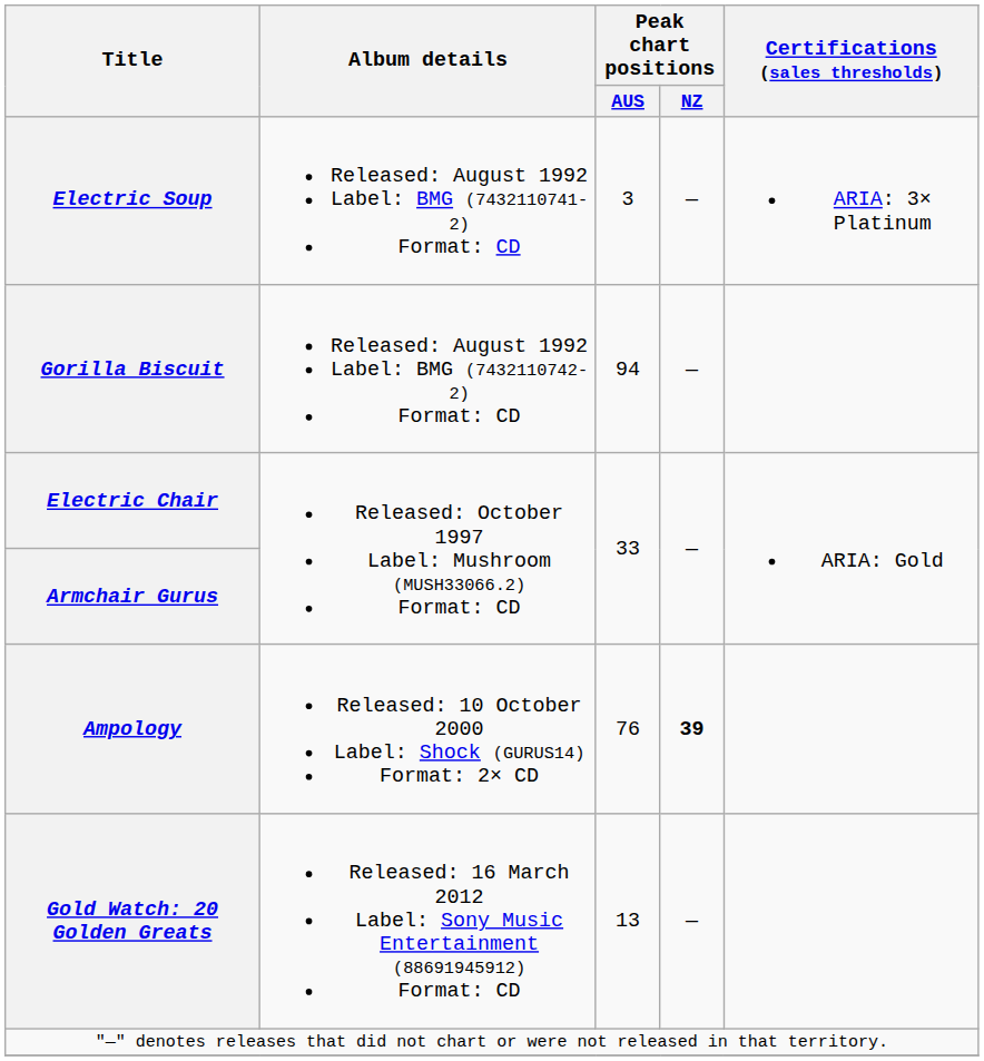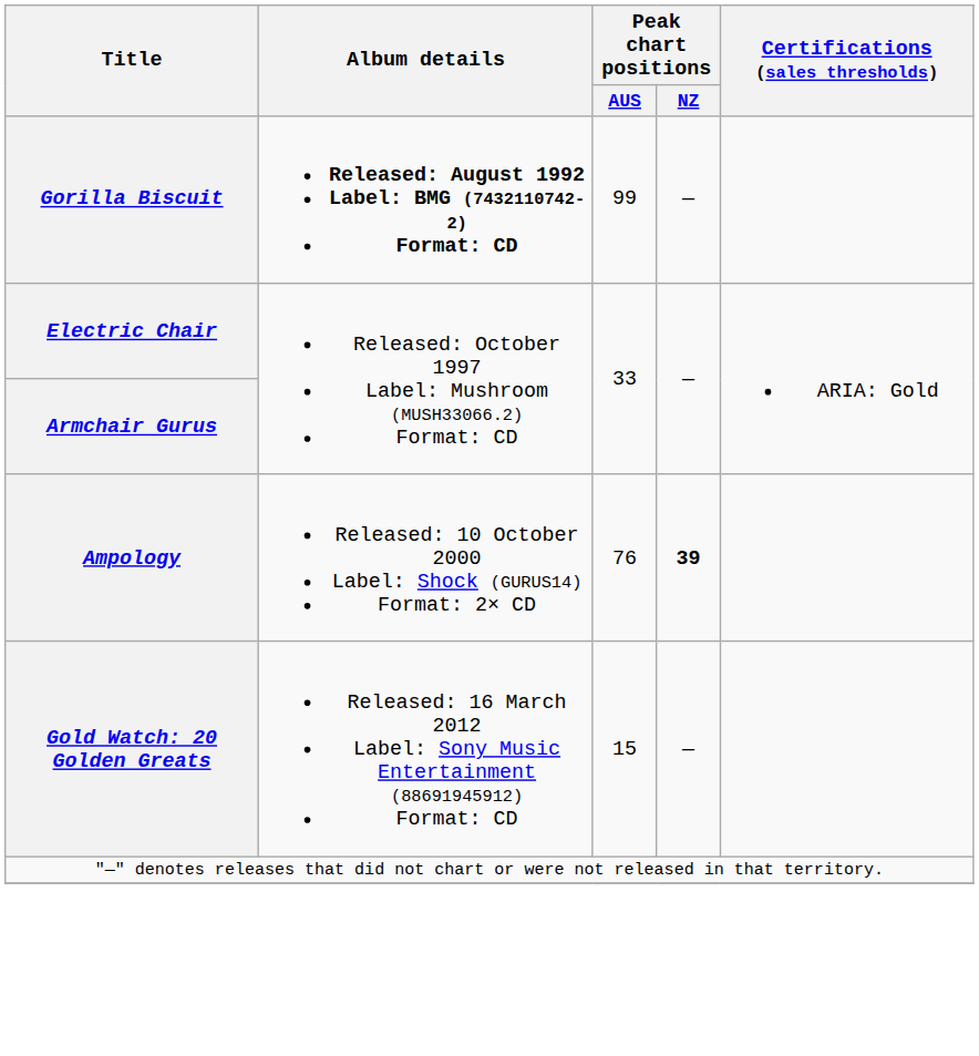 <table class="wikitable plainrowheaders" style="text-align:center;">
 <tr>
 <th scope="col" rowspan="2" style="width:12em;">Title</th>
 <th scope="col" rowspan="2" style="width:16em;">Album details</th>
 <th scope="col" colspan="2">Peak chart positions</th>
 <th scope="col" rowspan="2" style="width:12em;"><a href='#'>Certifications</a><br><small>(<a href='#'>sales thresholds</a>)</small></th>
 </tr>
 <tr>
 <th scope="col" style="width:3em;font-size:90%;"><a href='#'>AUS</a><br></th>
 <th scope="col" style="width:3em;font-size:90%;"><a href='#'>NZ</a><br></th>
 </tr>
 <tr>
-<th scope="row"><em><a href='#'>Electric Soup</a></em></th>
-<td><br><ul><li>Released: August 1992</li><li>Label: <a href='#'>BMG</a> <small>(7432110741-2)</small></li><li>Format: <a href='#'>CD</a></li></ul></td>
-<td>3</td>
-<td>—</td>
-<td><br><ul><li><a href='#'>ARIA</a>: 3× Platinum</li></ul></td>
-</tr>
-<tr>
 <th scope="row"><em><a href='#'>Gorilla Biscuit</a></em></th>
-<td><br><ul><li>Released: August 1992</li><li>Label: BMG <small>(7432110742-2)</small></li><li>Format: CD</li></ul></td>
-<td>94</td>
+<td><strong><br><ul><li>Released: August 1992</li><li>Label: BMG <small>(7432110742-2)</small></li><li>Format: CD</li></ul></strong></td>
+<td>99</td>
 <td>—</td>
 <td></td>
 </tr>
 <tr>
 <th scope="row"><em><a href='#'>Electric Chair</a></em></th>
 <td rowspan="2"><br><ul><li>Released: October 1997</li><li>Label: Mushroom <small>(MUSH33066.2)</small></li><li>Format: CD</li></ul></td>
 <td rowspan="2">33</td>
 <td rowspan="2">—</td>
 <td rowspan="2"><br><ul><li>ARIA: Gold</li></ul></td>
 </tr>
 <tr>
 <th scope="row"><em><a href='#'>Armchair Gurus</a></em></th>
 </tr>
 <tr>
 <th scope="row"><em><a href='#'>Ampology</a></em></th>
 <td><br><ul><li>Released: 10 October 2000</li><li>Label: <a href='#'>Shock</a> <small>(GURUS14)</small></li><li>Format: 2× CD</li></ul></td>
 <td>76</td>
 <td><strong>39</strong></td>
 <td align="center"></td>
 </tr>
 <tr>
 <th scope="row"><em><a href='#'>Gold Watch: 20 Golden Greats</a></em></th>
 <td><br><ul><li>Released: 16 March 2012</li><li>Label: <a href='#'>Sony Music Entertainment</a> <small>(88691945912)</small></li><li>Format: CD</li></ul></td>
-<td>13</td>
+<td>15</td>
 <td>—</td>
 <td align="center"></td>
 </tr>
 <tr>
 <td align="center" colspan="5" style="font-size: 8pt">"—" denotes releases that did not chart or were not released in that territory.</td>
 </tr>
 <tr>
 </tr>
 </table>
